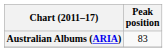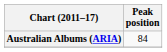 <table class="wikitable sortable plainrowheaders" style="text-align:center">
 <tr>
 <th scope="col">Chart (2011–17)</th>
 <th scope="col">Peak<br> position</th>
 </tr>
 <tr>
 <th scope="row">Australian Albums (<a href='#'>ARIA</a>)</th>
-<td>83</td>
+<td>84</td>
 </tr>
 <tr>
 </tr>
 <tr>
 </tr>
 </table>
